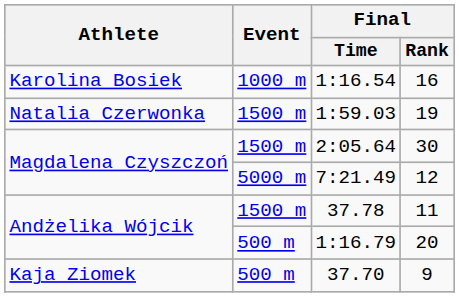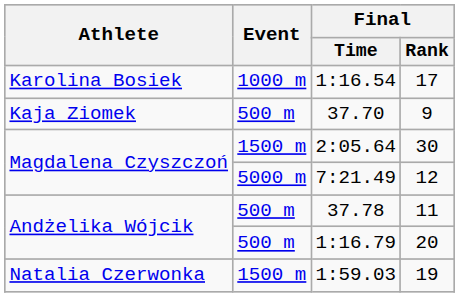 <table class="wikitable" style="font-size:90%; text-align:center">
 <tr>
 <th rowspan=2>Athlete</th>
 <th rowspan=2>Event</th>
 <th colspan=2>Final</th>
 </tr>
 <tr style="font-size:95%">
 <th>Time</th>
 <th>Rank</th>
 </tr>
 <tr>
 <td align=left><a href='#'>Karolina Bosiek</a></td>
 <td align=left><a href='#'>1000 m</a></td>
 <td>1:16.54</td>
-<td>16</td>
+<td>17</td>
 </tr>
 <tr>
-<td align=left><a href='#'>Natalia Czerwonka</a></td>
-<td align=left><a href='#'>1500 m</a></td>
-<td>1:59.03</td>
-<td>19</td>
+<td align=left><a href='#'>Kaja Ziomek</a></td>
+<td align=left><a href='#'>500 m</a></td>
+<td>37.70</td>
+<td>9</td>
 </tr>
 <tr>
 <td rowspan=2 align=left><a href='#'>Magdalena Czyszczoń</a></td>
 <td align=left><a href='#'>1500 m</a></td>
 <td>2:05.64</td>
 <td>30</td>
 </tr>
 <tr>
 <td align=left><a href='#'>5000 m</a></td>
 <td>7:21.49</td>
 <td>12</td>
 </tr>
 <tr>
 <td align=left rowspan=2><a href='#'>Andżelika Wójcik</a></td>
-<td align=left><a href='#'>1500 m</a></td>
+<td align=left><a href='#'>500 m</a></td>
 <td>37.78</td>
 <td>11</td>
 </tr>
 <tr>
 <td align=left><a href='#'>500 m</a></td>
 <td>1:16.79</td>
 <td>20</td>
 </tr>
 <tr>
-<td align=left><a href='#'>Kaja Ziomek</a></td>
-<td align=left><a href='#'>500 m</a></td>
-<td>37.70</td>
-<td>9</td>
+<td align=left><a href='#'>Natalia Czerwonka</a></td>
+<td align=left><a href='#'>1500 m</a></td>
+<td>1:59.03</td>
+<td>19</td>
 </tr>
 </table>
